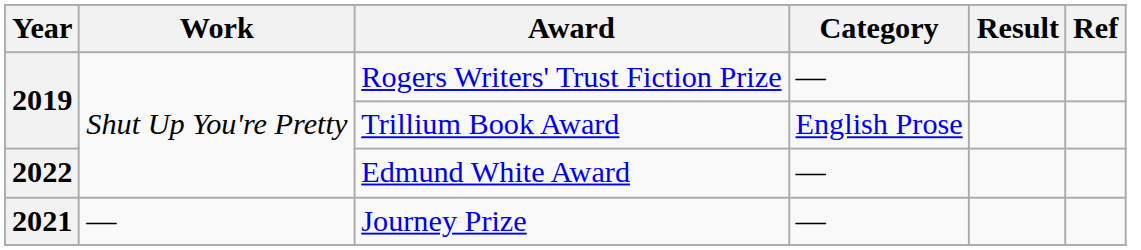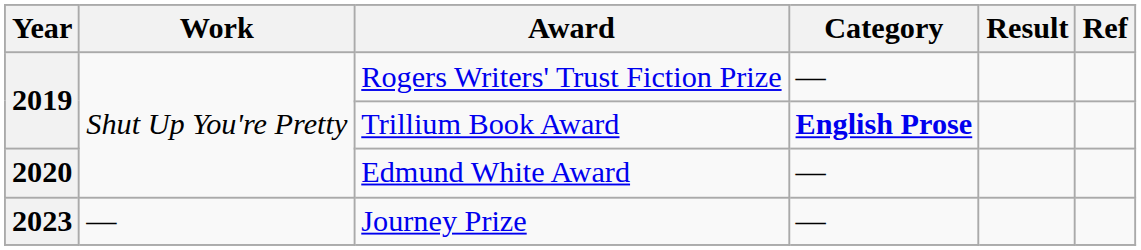 <table class="wikitable sortable">
 <tr>
 <th>Year</th>
 <th>Work</th>
 <th>Award</th>
 <th>Category</th>
 <th>Result</th>
 <th>Ref</th>
 </tr>
 <tr>
 <th rowspan="2">2019</th>
 <td rowspan="3"><em>Shut Up You're Pretty</em></td>
 <td><a href='#'>Rogers Writers' Trust Fiction Prize</a></td>
 <td>—</td>
 <td></td>
 <td></td>
 </tr>
 <tr>
 <td><a href='#'>Trillium Book Award</a></td>
-<td><a href='#'>English Prose</a></td>
+<td><strong><a href='#'>English Prose</a></strong></td>
 <td></td>
 <td></td>
 </tr>
 <tr>
-<th>2022</th>
+<th>2020</th>
 <td><a href='#'>Edmund White Award</a></td>
 <td>—</td>
 <td></td>
 <td></td>
 </tr>
 <tr>
-<th>2021</th>
+<th>2023</th>
 <td>—</td>
 <td><a href='#'>Journey Prize</a></td>
 <td>—</td>
 <td></td>
 <td></td>
 </tr>
 </table>
